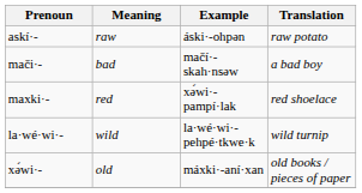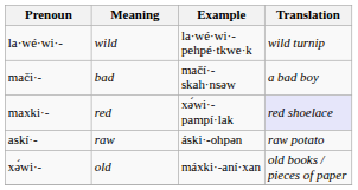 <table class="wikitable" align="center">
 <tr>
 <th width = "100"><strong>Prenoun</strong></th>
 <th width = "100"><strong>Meaning</strong></th>
 <th width = "100"><strong>Example</strong></th>
 <th width = "100"><strong>Translation</strong></th>
 </tr>
 <tr>
-<td>askí·-</td>
-<td><em>raw</em></td>
-<td>áski·-ohpən</td>
-<td><em>raw potato</em></td>
+<td>la·wé·wi·-</td>
+<td><em>wild</em></td>
+<td>la·wé·wi·-pehpé·tkwe·k</td>
+<td><em>wild turnip</em></td>
 </tr>
 <tr>
 <td>mači·-</td>
 <td><em>bad</em></td>
 <td>mačí·-skah·nsəw</td>
 <td><em>a bad boy</em></td>
 </tr>
 <tr>
 <td>maxki·-</td>
 <td><em>red</em></td>
 <td>xə́wi·-pampí·lak</td>
-<td><em>red shoelace</em></td>
+<td style="background: lavender;"><em>red shoelace</em></td>
 </tr>
 <tr>
-<td>la·wé·wi·-</td>
-<td><em>wild</em></td>
-<td>la·wé·wi·-pehpé·tkwe·k</td>
-<td><em>wild turnip</em></td>
+<td>askí·-</td>
+<td><em>raw</em></td>
+<td>áski·-ohpən</td>
+<td><em>raw potato</em></td>
 </tr>
 <tr>
 <td>xə́wi·-</td>
 <td><em>old</em></td>
 <td>máxki·-aní·xan</td>
 <td><em>old books / pieces of paper</em></td>
 </tr>
 <tr>
 </tr>
 </table>
